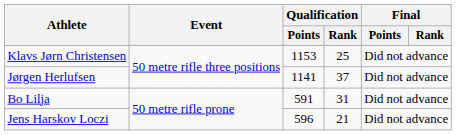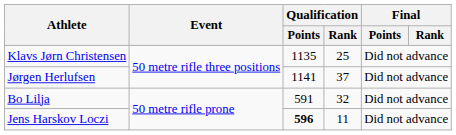 <table class="wikitable" style="font-size:90%">
 <tr>
 <th rowspan="2">Athlete</th>
 <th rowspan="2">Event</th>
 <th colspan=2>Qualification</th>
 <th colspan=2>Final</th>
 </tr>
 <tr style="font-size:95%">
 <th>Points</th>
 <th>Rank</th>
 <th>Points</th>
 <th>Rank</th>
 </tr>
 <tr align=center>
 <td align=left><a href='#'>Klavs Jørn Christensen</a></td>
 <td align=left rowspan=2><a href='#'>50 metre rifle three positions</a></td>
-<td>1153</td>
+<td>1135</td>
 <td>25</td>
 <td colspan=2>Did not advance</td>
 </tr>
 <tr align=center>
 <td align=left><a href='#'>Jørgen Herlufsen</a></td>
 <td>1141</td>
 <td>37</td>
 <td colspan=2>Did not advance</td>
 </tr>
 <tr align=center>
 <td align=left><a href='#'>Bo Lilja</a></td>
 <td align=left rowspan=2><a href='#'>50 metre rifle prone</a></td>
 <td>591</td>
-<td>31</td>
+<td>32</td>
 <td colspan=2>Did not advance</td>
 </tr>
 <tr align=center>
 <td align=left><a href='#'>Jens Harskov Loczi</a></td>
-<td>596</td>
-<td>21</td>
+<td><strong>596</strong></td>
+<td>11</td>
 <td colspan=2>Did not advance</td>
 </tr>
 </table>
